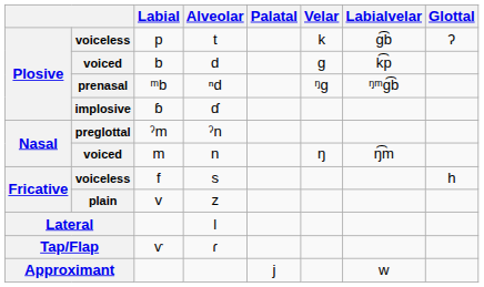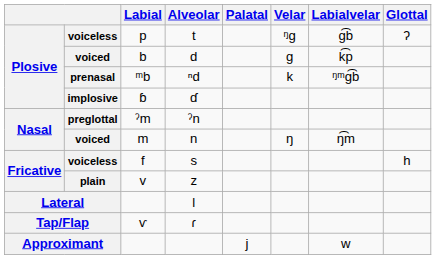 <table class="wikitable">
 <tr>
 <th colspan="2"></th>
 <th><a href='#'>Labial</a></th>
 <th><a href='#'>Alveolar</a></th>
 <th><a href='#'>Palatal</a></th>
 <th><a href='#'>Velar</a></th>
 <th><a href='#'>Labialvelar</a></th>
 <th><a href='#'>Glottal</a></th>
 </tr>
 <tr align="center">
 <th rowspan="4"><a href='#'>Plosive</a></th>
 <th><small>voiceless</small></th>
 <td>p</td>
 <td>t</td>
 <td></td>
-<td>k</td>
+<td>ᵑɡ</td>
 <td>ɡ͡b</td>
 <td>ʔ</td>
 </tr>
 <tr align="center">
 <th><small>voiced</small></th>
 <td>b</td>
 <td>d</td>
 <td></td>
 <td>ɡ</td>
 <td>k͡p</td>
 <td></td>
 </tr>
 <tr align="center">
 <th><small>prenasal</small></th>
 <td>ᵐb</td>
 <td>ⁿd</td>
 <td></td>
-<td>ᵑɡ</td>
+<td>k</td>
 <td>ᵑᵐɡ͡b</td>
 <td></td>
 </tr>
 <tr align="center">
 <th><small>implosive</small></th>
 <td>ɓ</td>
 <td>ɗ</td>
 <td></td>
 <td></td>
 <td></td>
 <td></td>
 </tr>
 <tr align="center">
 <th rowspan="2"><a href='#'>Nasal</a></th>
 <th><small>preglottal</small></th>
 <td>ˀm</td>
 <td>ˀn</td>
 <td></td>
 <td></td>
 <td></td>
 <td></td>
 </tr>
 <tr align="center">
 <th><small>voiced</small></th>
 <td>m</td>
 <td>n</td>
 <td></td>
 <td>ŋ</td>
 <td>ŋ͡m</td>
 <td></td>
 </tr>
 <tr align="center">
 <th rowspan="2"><a href='#'>Fricative</a></th>
 <th><small>voiceless</small></th>
 <td>f</td>
 <td>s</td>
 <td></td>
 <td></td>
 <td></td>
 <td>h</td>
 </tr>
 <tr align="center">
 <th><small>plain</small></th>
 <td>v</td>
 <td>z</td>
 <td></td>
 <td></td>
 <td></td>
 <td></td>
 </tr>
 <tr align="center">
 <th colspan="2"><a href='#'>Lateral</a></th>
 <td></td>
 <td>l</td>
 <td></td>
 <td></td>
 <td></td>
 <td></td>
 </tr>
 <tr align="center">
 <th colspan="2"><a href='#'>Tap/Flap</a></th>
 <td>ⱱ</td>
 <td>ɾ</td>
 <td></td>
 <td></td>
 <td></td>
 <td></td>
 </tr>
 <tr align="center">
 <th colspan="2"><a href='#'>Approximant</a></th>
 <td></td>
 <td></td>
 <td>j</td>
 <td></td>
 <td>w</td>
 <td></td>
 </tr>
 </table>
